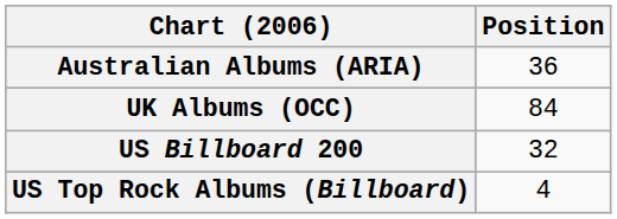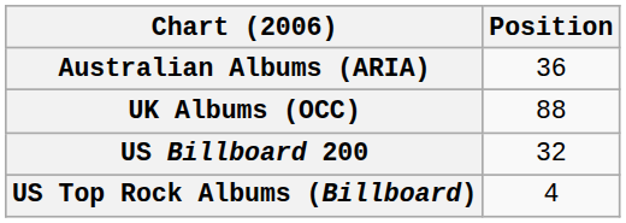 <table class="wikitable sortable plainrowheaders" style="text-align:center">
 <tr>
 <th scope="col">Chart (2006)</th>
 <th scope="col">Position</th>
 </tr>
 <tr>
 <th scope="row">Australian Albums (ARIA)</th>
 <td>36</td>
 </tr>
 <tr>
 <th scope="row">UK Albums (OCC)</th>
-<td>84</td>
+<td>88</td>
 </tr>
 <tr>
 <th scope="row">US <em>Billboard</em> 200</th>
 <td>32</td>
 </tr>
 <tr>
 <th scope="row">US Top Rock Albums (<em>Billboard</em>)</th>
 <td>4</td>
 </tr>
 </table>
